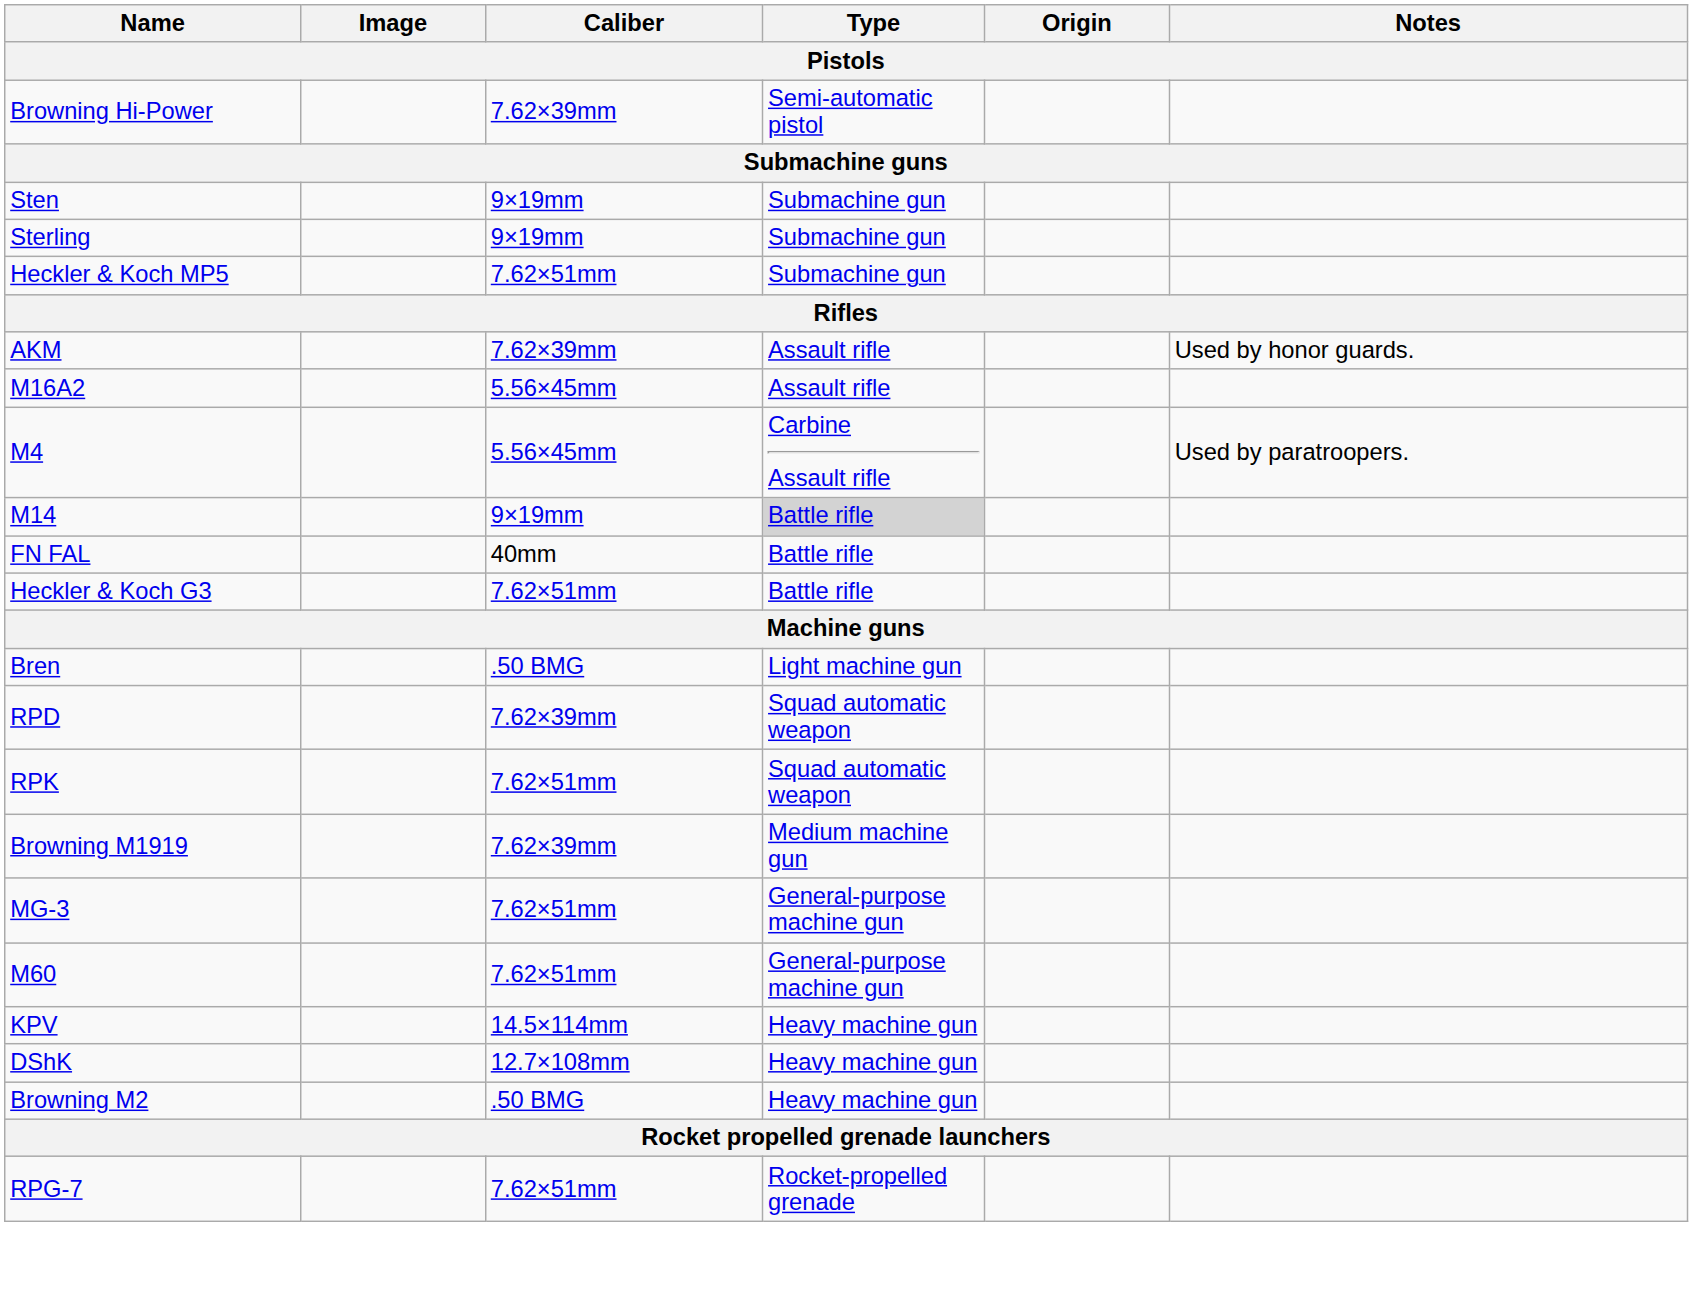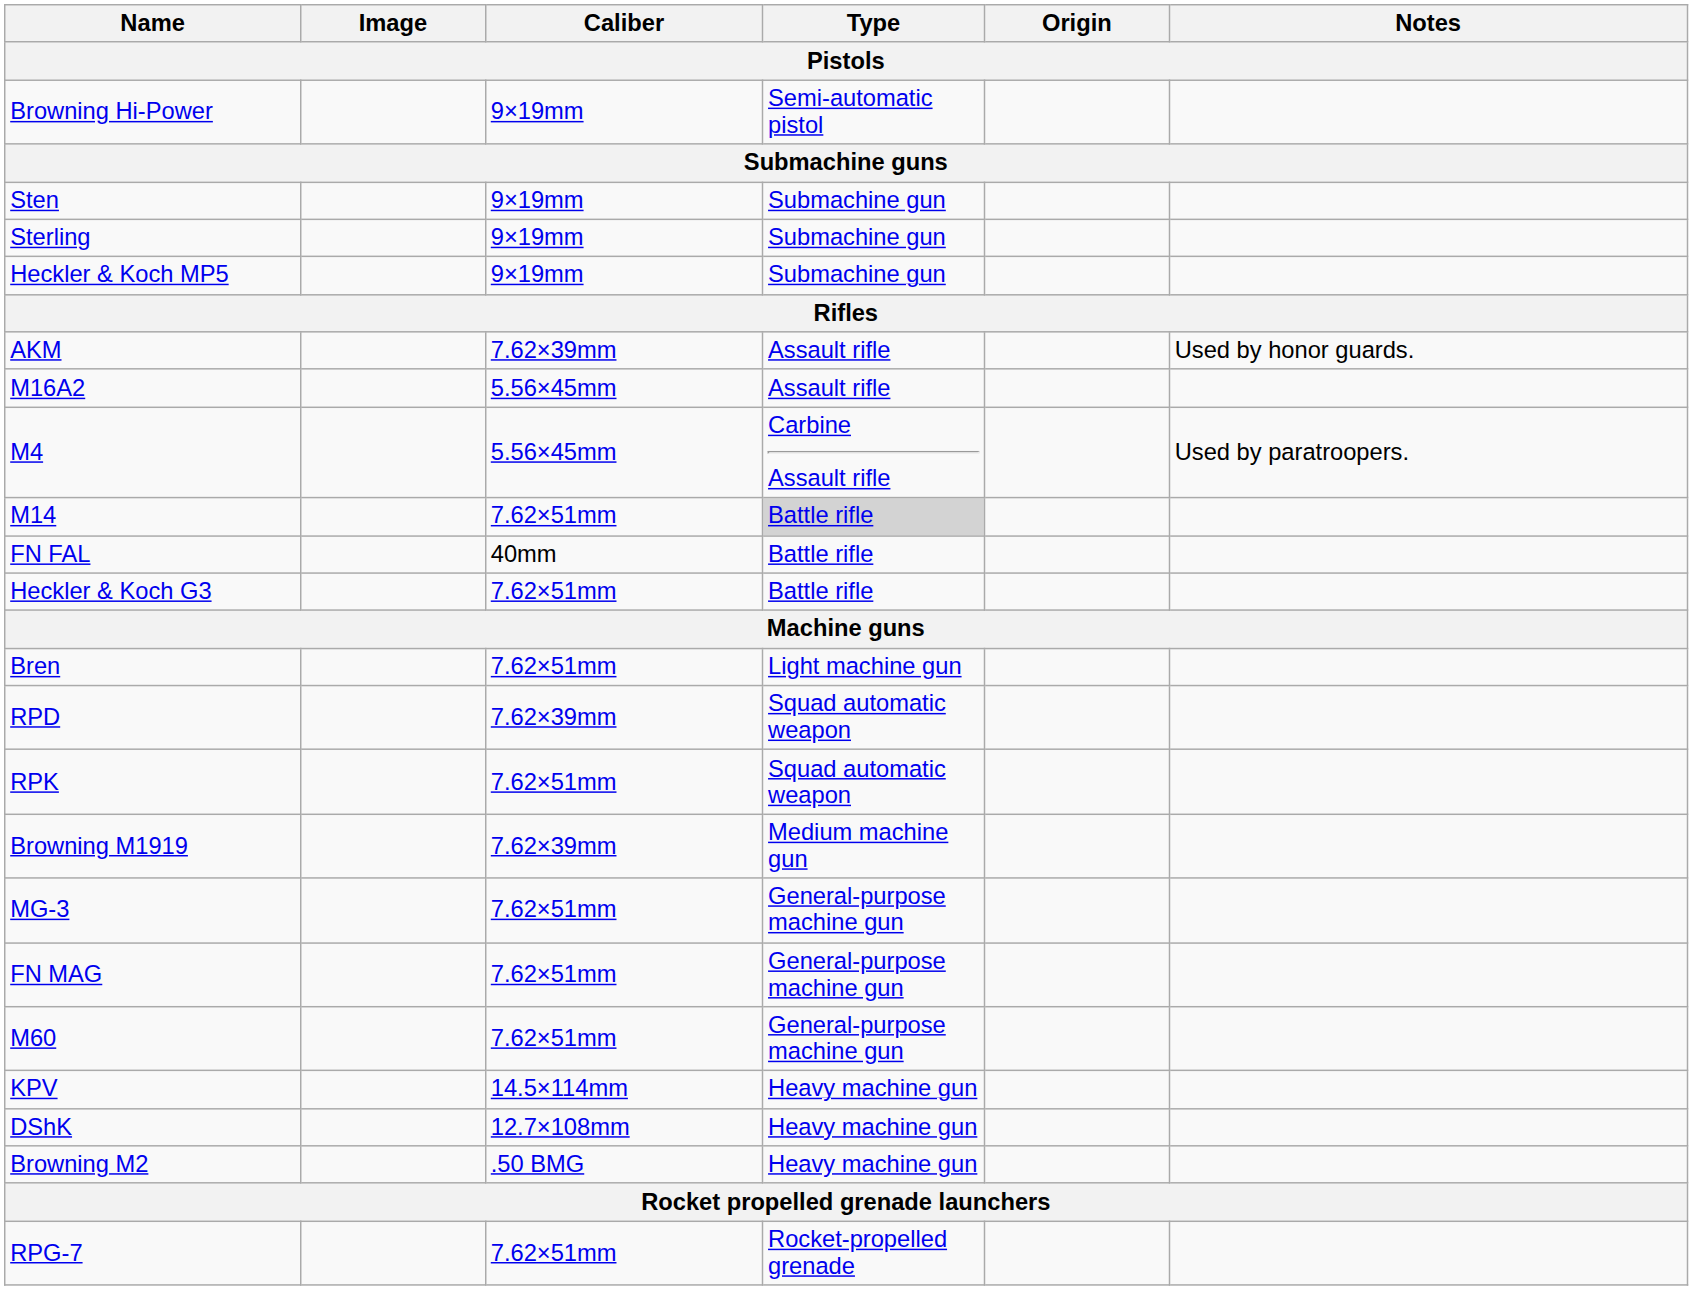 <table class="wikitable" style="width:90%;">
 <tr>
 <th width=16%>Name</th>
 <th width=10%>Image</th>
 <th width=15%>Caliber</th>
 <th width=12%>Type</th>
 <th width=10%>Origin</th>
 <th width=28%>Notes</th>
 </tr>
 <tr>
 <th colspan="6">Pistols</th>
 </tr>
 <tr>
 <td><a href='#'>Browning Hi-Power</a></td>
 <td></td>
-<td><a href='#'>7.62×39mm</a></td>
+<td><a href='#'>9×19mm</a></td>
 <td><a href='#'>Semi-automatic pistol</a></td>
 <td></td>
 <td></td>
 </tr>
 <tr>
 <th colspan="6">Submachine guns</th>
 </tr>
 <tr>
 <td><a href='#'>Sten</a></td>
 <td></td>
 <td><a href='#'>9×19mm</a></td>
 <td><a href='#'>Submachine gun</a></td>
 <td></td>
 <td></td>
 </tr>
 <tr>
 <td><a href='#'>Sterling</a></td>
 <td></td>
 <td><a href='#'>9×19mm</a></td>
 <td><a href='#'>Submachine gun</a></td>
 <td></td>
 <td></td>
 </tr>
 <tr>
 <td><a href='#'>Heckler & Koch MP5</a></td>
 <td></td>
-<td><a href='#'>7.62×51mm</a></td>
+<td><a href='#'>9×19mm</a></td>
 <td><a href='#'>Submachine gun</a></td>
 <td></td>
 <td></td>
 </tr>
 <tr>
 <th colspan="6">Rifles</th>
 </tr>
 <tr>
 <td><a href='#'>AKM</a></td>
 <td></td>
 <td><a href='#'>7.62×39mm</a></td>
 <td><a href='#'>Assault rifle</a></td>
 <td></td>
 <td>Used by honor guards.</td>
 </tr>
 <tr>
 <td><a href='#'>M16A2</a></td>
 <td></td>
 <td><a href='#'>5.56×45mm</a></td>
 <td><a href='#'>Assault rifle</a></td>
 <td></td>
 <td></td>
 </tr>
 <tr>
 <td><a href='#'>M4</a></td>
 <td></td>
 <td><a href='#'>5.56×45mm</a></td>
 <td><a href='#'>Carbine</a><hr><a href='#'>Assault rifle</a></td>
 <td></td>
 <td>Used by paratroopers.</td>
 </tr>
 <tr>
 <td><a href='#'>M14</a></td>
 <td></td>
-<td><a href='#'>9×19mm</a></td>
+<td><a href='#'>7.62×51mm</a></td>
 <td style="background: lightgrey;"><a href='#'>Battle rifle</a></td>
 <td></td>
 <td></td>
 </tr>
 <tr>
 <td><a href='#'>FN FAL</a></td>
 <td></td>
 <td>40mm</td>
 <td><a href='#'>Battle rifle</a></td>
 <td></td>
 <td></td>
 </tr>
 <tr>
 <td><a href='#'>Heckler & Koch G3</a></td>
 <td></td>
 <td><a href='#'>7.62×51mm</a></td>
 <td><a href='#'>Battle rifle</a></td>
 <td></td>
 <td></td>
 </tr>
 <tr>
 <th colspan="6">Machine guns</th>
 </tr>
 <tr>
 <td><a href='#'>Bren</a></td>
 <td></td>
-<td><a href='#'>.50 BMG</a></td>
+<td><a href='#'>7.62×51mm</a></td>
 <td><a href='#'>Light machine gun</a></td>
 <td></td>
 <td></td>
 </tr>
 <tr>
 <td><a href='#'>RPD</a></td>
 <td></td>
 <td><a href='#'>7.62×39mm</a></td>
 <td><a href='#'>Squad automatic weapon</a></td>
 <td></td>
 <td></td>
 </tr>
 <tr>
 <td><a href='#'>RPK</a></td>
 <td></td>
 <td><a href='#'>7.62×51mm</a></td>
 <td><a href='#'>Squad automatic weapon</a></td>
 <td></td>
 <td></td>
 </tr>
 <tr>
 <td><a href='#'>Browning M1919</a></td>
 <td></td>
 <td><a href='#'>7.62×39mm</a></td>
 <td><a href='#'>Medium machine gun</a></td>
 <td></td>
 <td></td>
 </tr>
 <tr>
 <td><a href='#'>MG-3</a></td>
+<td></td>
+<td><a href='#'>7.62×51mm</a></td>
+<td><a href='#'>General-purpose machine gun</a></td>
+<td></td>
+<td></td>
+</tr>
+<tr>
+<td><a href='#'>FN MAG</a></td>
 <td></td>
 <td><a href='#'>7.62×51mm</a></td>
 <td><a href='#'>General-purpose machine gun</a></td>
 <td></td>
 <td></td>
 </tr>
 <tr>
 <td><a href='#'>M60</a></td>
 <td></td>
 <td><a href='#'>7.62×51mm</a></td>
 <td><a href='#'>General-purpose machine gun</a></td>
 <td></td>
 <td></td>
 </tr>
 <tr>
 <td><a href='#'>KPV</a></td>
 <td></td>
 <td><a href='#'>14.5×114mm</a></td>
 <td><a href='#'>Heavy machine gun</a></td>
 <td></td>
 <td></td>
 </tr>
 <tr>
 <td><a href='#'>DShK</a></td>
 <td></td>
 <td><a href='#'>12.7×108mm</a></td>
 <td><a href='#'>Heavy machine gun</a></td>
 <td></td>
 <td></td>
 </tr>
 <tr>
 <td><a href='#'>Browning M2</a></td>
 <td></td>
 <td><a href='#'>.50 BMG</a></td>
 <td><a href='#'>Heavy machine gun</a></td>
 <td></td>
 <td></td>
 </tr>
 <tr>
 <th colspan="6">Rocket propelled grenade launchers</th>
 </tr>
 <tr>
 <td><a href='#'>RPG-7</a></td>
 <td></td>
 <td><a href='#'>7.62×51mm</a></td>
 <td><a href='#'>Rocket-propelled grenade</a></td>
 <td></td>
 <td></td>
 </tr>
 </table>
